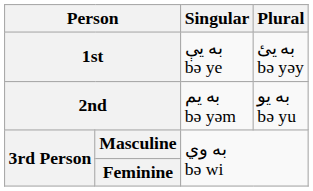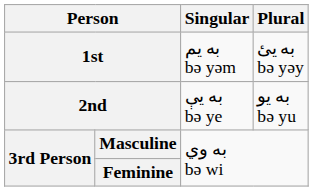 <table class="wikitable">
 <tr>
 <th colspan="2">Person</th>
 <th>Singular</th>
 <th>Plural</th>
 </tr>
 <tr>
 <th colspan="2">1st</th>
-<td>به يې<br>bə ye</td>
+<td>به يم<br>bə yəm</td>
 <td>به يئ<br>bə yəy</td>
 </tr>
 <tr>
 <th colspan="2">2nd</th>
-<td>به يم<br>bə yəm</td>
+<td>به يې<br>bə ye</td>
 <td>به يو<br>bə yu</td>
 </tr>
 <tr>
 <th rowspan="2">3rd Person</th>
 <th>Masculine</th>
 <td colspan="2" rowspan="2">به وي<br>bə wi</td>
 </tr>
 <tr>
 <th>Feminine</th>
 </tr>
 </table>
